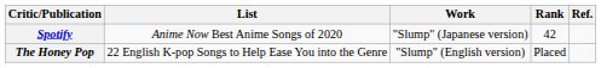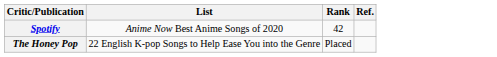 <table class="wikitable sortable plainrowheaders" style="text-align:center">
 <tr>
 <th>Critic/Publication</th>
 <th>List</th>
-<th>Work</th>
 <th>Rank</th>
 <th class="unsortable">Ref.</th>
 </tr>
 <tr>
 <th scope="row" style="text-align:center"><em><a href='#'>Spotify</a></em></th>
 <td><em>Anime Now</em> Best Anime Songs of 2020</td>
-<td>"Slump" (Japanese version)</td>
 <td>42</td>
 <td></td>
 </tr>
 <tr>
 <th scope="row" style="text-align:center"><em>The Honey Pop</em></th>
 <td>22 English K-pop Songs to Help Ease You into the Genre</td>
-<td>"Slump" (English version)</td>
 <td>Placed</td>
 <td></td>
 </tr>
 </table>
